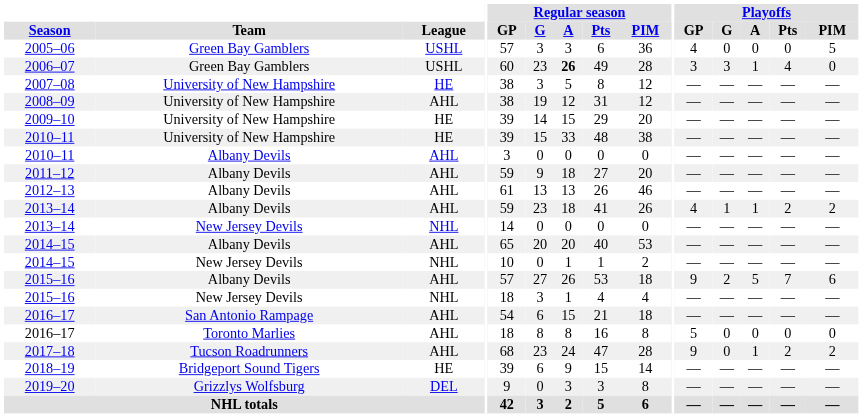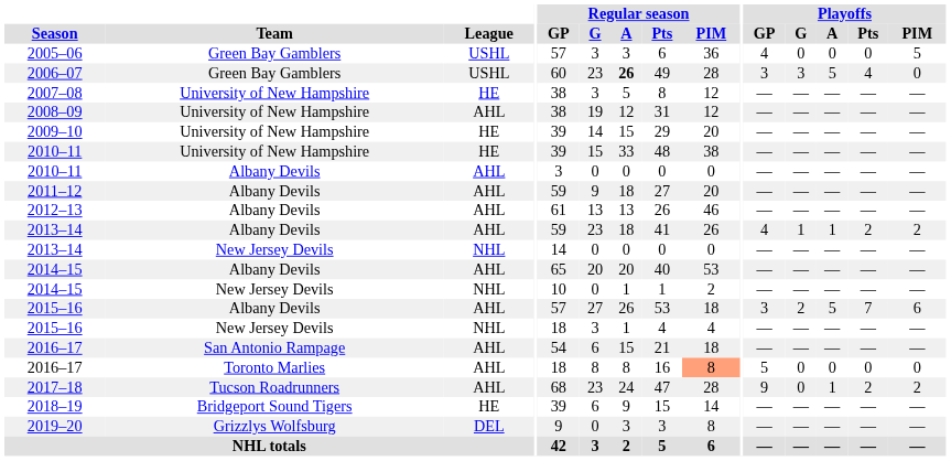 <table border="0" cellpadding="1" cellspacing="0" style="text-align:center; width:60em;">
 <tr bgcolor="#e0e0e0">
 <th colspan="3" bgcolor="#ffffff"></th>
 <th rowspan="100" bgcolor="#ffffff"></th>
 <th colspan="5"><a href='#'>Regular season</a></th>
 <th rowspan="100" bgcolor="#ffffff"></th>
 <th colspan="5"><a href='#'>Playoffs</a></th>
 </tr>
 <tr bgcolor="#e0e0e0">
 <th><a href='#'>Season</a></th>
 <th>Team</th>
 <th>League</th>
 <th>GP</th>
 <th><a href='#'>G</a></th>
 <th><a href='#'>A</a></th>
 <th><a href='#'>Pts</a></th>
 <th><a href='#'>PIM</a></th>
 <th>GP</th>
 <th>G</th>
 <th>A</th>
 <th>Pts</th>
 <th>PIM</th>
 </tr>
 <tr>
 <td><a href='#'>2005–06</a></td>
 <td><a href='#'>Green Bay Gamblers</a></td>
 <td><a href='#'>USHL</a></td>
 <td>57</td>
 <td>3</td>
 <td>3</td>
 <td>6</td>
 <td>36</td>
 <td>4</td>
 <td>0</td>
 <td>0</td>
 <td>0</td>
 <td>5</td>
 </tr>
 <tr bgcolor="#f0f0f0">
 <td><a href='#'>2006–07</a></td>
 <td>Green Bay Gamblers</td>
 <td>USHL</td>
 <td>60</td>
 <td>23</td>
 <td><strong>26</strong></td>
 <td>49</td>
 <td>28</td>
 <td>3</td>
 <td>3</td>
-<td>1</td>
+<td>5</td>
 <td>4</td>
 <td>0</td>
 </tr>
 <tr>
 <td><a href='#'>2007–08</a></td>
 <td><a href='#'>University of New Hampshire</a></td>
 <td><a href='#'>HE</a></td>
 <td>38</td>
 <td>3</td>
 <td>5</td>
 <td>8</td>
 <td>12</td>
 <td>—</td>
 <td>—</td>
 <td>—</td>
 <td>—</td>
 <td>—</td>
 </tr>
 <tr bgcolor="#f0f0f0">
 <td><a href='#'>2008–09</a></td>
 <td>University of New Hampshire</td>
 <td>AHL</td>
 <td>38</td>
 <td>19</td>
 <td>12</td>
 <td>31</td>
 <td>12</td>
 <td>—</td>
 <td>—</td>
 <td>—</td>
 <td>—</td>
 <td>—</td>
 </tr>
 <tr>
 <td><a href='#'>2009–10</a></td>
 <td>University of New Hampshire</td>
 <td>HE</td>
 <td>39</td>
 <td>14</td>
 <td>15</td>
 <td>29</td>
 <td>20</td>
 <td>—</td>
 <td>—</td>
 <td>—</td>
 <td>—</td>
 <td>—</td>
 </tr>
 <tr bgcolor="#f0f0f0">
 <td><a href='#'>2010–11</a></td>
 <td>University of New Hampshire</td>
 <td>HE</td>
 <td>39</td>
 <td>15</td>
 <td>33</td>
 <td>48</td>
 <td>38</td>
 <td>—</td>
 <td>—</td>
 <td>—</td>
 <td>—</td>
 <td>—</td>
 </tr>
 <tr>
 <td><a href='#'>2010–11</a></td>
 <td><a href='#'>Albany Devils</a></td>
 <td><a href='#'>AHL</a></td>
 <td>3</td>
 <td>0</td>
 <td>0</td>
 <td>0</td>
 <td>0</td>
 <td>—</td>
 <td>—</td>
 <td>—</td>
 <td>—</td>
 <td>—</td>
 </tr>
 <tr bgcolor="#f0f0f0">
 <td><a href='#'>2011–12</a></td>
 <td>Albany Devils</td>
 <td>AHL</td>
 <td>59</td>
 <td>9</td>
 <td>18</td>
 <td>27</td>
 <td>20</td>
 <td>—</td>
 <td>—</td>
 <td>—</td>
 <td>—</td>
 <td>—</td>
 </tr>
 <tr>
 <td><a href='#'>2012–13</a></td>
 <td>Albany Devils</td>
 <td>AHL</td>
 <td>61</td>
 <td>13</td>
 <td>13</td>
 <td>26</td>
 <td>46</td>
 <td>—</td>
 <td>—</td>
 <td>—</td>
 <td>—</td>
 <td>—</td>
 </tr>
 <tr bgcolor="#f0f0f0">
 <td><a href='#'>2013–14</a></td>
 <td>Albany Devils</td>
 <td>AHL</td>
 <td>59</td>
 <td>23</td>
 <td>18</td>
 <td>41</td>
 <td>26</td>
 <td>4</td>
 <td>1</td>
 <td>1</td>
 <td>2</td>
 <td>2</td>
 </tr>
 <tr>
 <td><a href='#'>2013–14</a></td>
 <td><a href='#'>New Jersey Devils</a></td>
 <td><a href='#'>NHL</a></td>
 <td>14</td>
 <td>0</td>
 <td>0</td>
 <td>0</td>
 <td>0</td>
 <td>—</td>
 <td>—</td>
 <td>—</td>
 <td>—</td>
 <td>—</td>
 </tr>
 <tr bgcolor="#f0f0f0">
 <td><a href='#'>2014–15</a></td>
 <td>Albany Devils</td>
 <td>AHL</td>
 <td>65</td>
 <td>20</td>
 <td>20</td>
 <td>40</td>
 <td>53</td>
 <td>—</td>
 <td>—</td>
 <td>—</td>
 <td>—</td>
 <td>—</td>
 </tr>
 <tr>
 <td><a href='#'>2014–15</a></td>
 <td>New Jersey Devils</td>
 <td>NHL</td>
 <td>10</td>
 <td>0</td>
 <td>1</td>
 <td>1</td>
 <td>2</td>
 <td>—</td>
 <td>—</td>
 <td>—</td>
 <td>—</td>
 <td>—</td>
 </tr>
 <tr bgcolor="#f0f0f0">
 <td><a href='#'>2015–16</a></td>
 <td>Albany Devils</td>
 <td>AHL</td>
 <td>57</td>
 <td>27</td>
 <td>26</td>
 <td>53</td>
 <td>18</td>
-<td>9</td>
+<td>3</td>
 <td>2</td>
 <td>5</td>
 <td>7</td>
 <td>6</td>
 </tr>
 <tr>
 <td><a href='#'>2015–16</a></td>
 <td>New Jersey Devils</td>
 <td>NHL</td>
 <td>18</td>
 <td>3</td>
 <td>1</td>
 <td>4</td>
 <td>4</td>
 <td>—</td>
 <td>—</td>
 <td>—</td>
 <td>—</td>
 <td>—</td>
 </tr>
 <tr bgcolor="#f0f0f0">
 <td><a href='#'>2016–17</a></td>
 <td><a href='#'>San Antonio Rampage</a></td>
 <td>AHL</td>
 <td>54</td>
 <td>6</td>
 <td>15</td>
 <td>21</td>
 <td>18</td>
 <td>—</td>
 <td>—</td>
 <td>—</td>
 <td>—</td>
 <td>—</td>
 </tr>
 <tr>
 <td>2016–17</td>
 <td><a href='#'>Toronto Marlies</a></td>
 <td>AHL</td>
 <td>18</td>
 <td>8</td>
 <td>8</td>
 <td>16</td>
-<td>8</td>
+<td style="background: lightsalmon;">8</td>
 <td>5</td>
 <td>0</td>
 <td>0</td>
 <td>0</td>
 <td>0</td>
 </tr>
 <tr bgcolor="#f0f0f0">
 <td><a href='#'>2017–18</a></td>
 <td><a href='#'>Tucson Roadrunners</a></td>
 <td>AHL</td>
 <td>68</td>
 <td>23</td>
 <td>24</td>
 <td>47</td>
 <td>28</td>
 <td>9</td>
 <td>0</td>
 <td>1</td>
 <td>2</td>
 <td>2</td>
 </tr>
 <tr>
 <td><a href='#'>2018–19</a></td>
 <td><a href='#'>Bridgeport Sound Tigers</a></td>
 <td>HE</td>
 <td>39</td>
 <td>6</td>
 <td>9</td>
 <td>15</td>
 <td>14</td>
 <td>—</td>
 <td>—</td>
 <td>—</td>
 <td>—</td>
 <td>—</td>
 </tr>
 <tr bgcolor="#f0f0f0">
 <td><a href='#'>2019–20</a></td>
 <td><a href='#'>Grizzlys Wolfsburg</a></td>
 <td><a href='#'>DEL</a></td>
 <td>9</td>
 <td>0</td>
 <td>3</td>
 <td>3</td>
 <td>8</td>
 <td>—</td>
 <td>—</td>
 <td>—</td>
 <td>—</td>
 <td>—</td>
 </tr>
 <tr bgcolor="#e0e0e0">
 <th colspan="3">NHL totals</th>
 <th>42</th>
 <th>3</th>
 <th>2</th>
 <th>5</th>
 <th>6</th>
 <th>—</th>
 <th>—</th>
 <th>—</th>
 <th>—</th>
 <th>—</th>
 </tr>
 </table>
